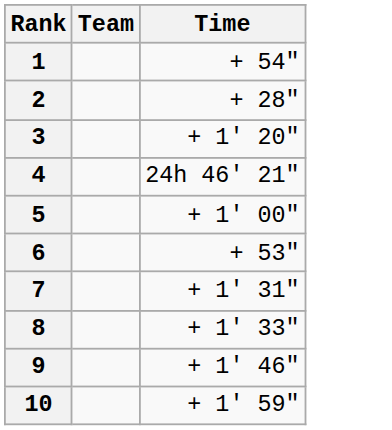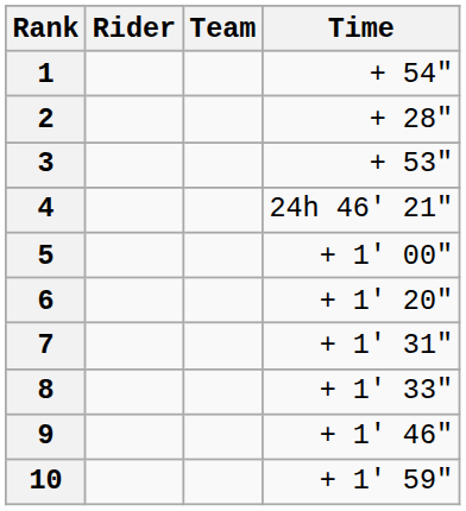 <table class="wikitable" margin-bottom:0;">
 <tr>
 <th scope="col">Rank</th>
+<th scope="col">Rider</th>
 <th scope="col">Team</th>
 <th scope="col">Time</th>
 </tr>
 <tr>
 <th scope="row">1</th>
+<td> </td>
 <td></td>
 <td align="right">+ 54"</td>
 </tr>
 <tr>
 <th scope="row">2</th>
+<td> </td>
 <td></td>
 <td align="right">+ 28"</td>
 </tr>
 <tr>
 <th scope="row">3</th>
 <td></td>
-<td align="right">+ 1' 20"</td>
+<td></td>
+<td align="right">+ 53"</td>
 </tr>
 <tr>
 <th scope="row">4</th>
+<td></td>
 <td></td>
 <td align="right">24h 46' 21"</td>
 </tr>
 <tr>
 <th scope="row">5</th>
 <td></td>
+<td></td>
 <td align="right">+ 1' 00"</td>
 </tr>
 <tr>
 <th scope="row">6</th>
 <td></td>
-<td align="right">+ 53"</td>
+<td></td>
+<td align="right">+ 1' 20"</td>
 </tr>
 <tr>
 <th scope="row">7</th>
+<td></td>
 <td></td>
 <td align="right">+ 1' 31"</td>
 </tr>
 <tr>
 <th scope="row">8</th>
 <td></td>
+<td></td>
 <td align="right">+ 1' 33"</td>
 </tr>
 <tr>
 <th scope="row">9</th>
+<td> </td>
 <td></td>
 <td align="right">+ 1' 46"</td>
 </tr>
 <tr>
 <th scope="row">10</th>
 <td></td>
+<td></td>
 <td align="right">+ 1' 59"</td>
 </tr>
 </table>
